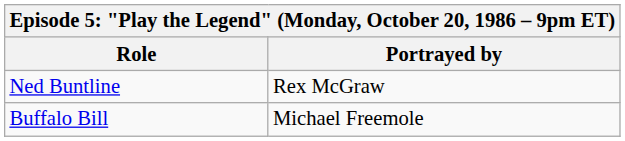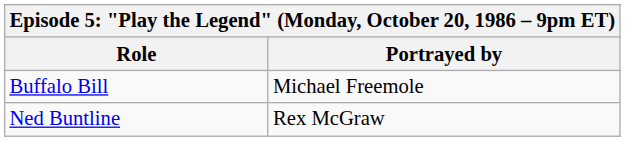 <table class="wikitable">
 <tr>
 <th colspan="2">Episode 5: "Play the Legend" (Monday, October 20, 1986 – 9pm ET)</th>
 </tr>
 <tr>
 <th>Role</th>
 <th>Portrayed by</th>
 </tr>
 <tr>
+<td><a href='#'>Buffalo Bill</a></td>
+<td>Michael Freemole</td>
+</tr>
+<tr>
 <td><a href='#'>Ned Buntline</a></td>
 <td>Rex McGraw</td>
 </tr>
-<tr>
-<td><a href='#'>Buffalo Bill</a></td>
-<td>Michael Freemole</td>
-</tr>
 </table>
